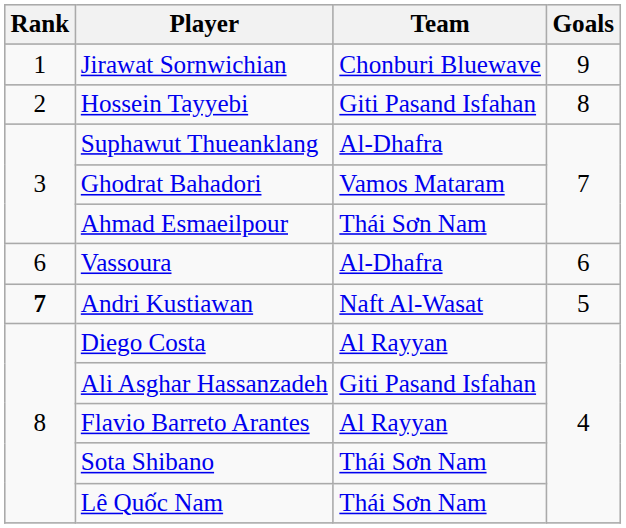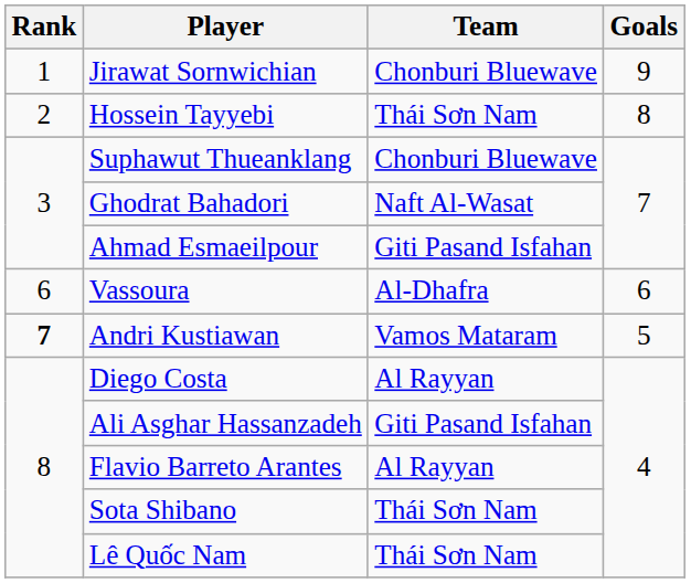 <table class="wikitable" style="text-align:center">
 <tr>
 <th>Rank</th>
 <th>Player</th>
 <th>Team</th>
 <th>Goals</th>
 </tr>
 <tr>
 <td>1</td>
 <td align=left> <a href='#'>Jirawat Sornwichian</a></td>
 <td align=left> <a href='#'>Chonburi Bluewave</a></td>
 <td>9</td>
 </tr>
 <tr>
 <td>2</td>
 <td align=left> <a href='#'>Hossein Tayyebi</a></td>
-<td align=left> <a href='#'>Giti Pasand Isfahan</a></td>
+<td align=left> <a href='#'>Thái Sơn Nam</a></td>
 <td>8</td>
 </tr>
 <tr>
 <td rowspan=3>3</td>
 <td align=left> <a href='#'>Suphawut Thueanklang</a></td>
-<td align=left> <a href='#'>Al-Dhafra</a></td>
+<td align=left> <a href='#'>Chonburi Bluewave</a></td>
 <td rowspan=3>7</td>
 </tr>
 <tr>
 <td align=left> <a href='#'>Ghodrat Bahadori</a></td>
-<td align=left> <a href='#'>Vamos Mataram</a></td>
+<td align=left> <a href='#'>Naft Al-Wasat</a></td>
 </tr>
 <tr>
 <td align=left> <a href='#'>Ahmad Esmaeilpour</a></td>
-<td align=left> <a href='#'>Thái Sơn Nam</a></td>
+<td align=left> <a href='#'>Giti Pasand Isfahan</a></td>
 </tr>
 <tr>
 <td>6</td>
 <td align=left> <a href='#'>Vassoura</a></td>
 <td align=left> <a href='#'>Al-Dhafra</a></td>
 <td>6</td>
 </tr>
 <tr>
 <td><strong>7</strong></td>
 <td align=left> <a href='#'>Andri Kustiawan</a></td>
-<td align=left> <a href='#'>Naft Al-Wasat</a></td>
+<td align=left> <a href='#'>Vamos Mataram</a></td>
 <td>5</td>
 </tr>
 <tr>
 <td rowspan=5>8</td>
 <td align=left> <a href='#'>Diego Costa</a></td>
 <td align=left> <a href='#'>Al Rayyan</a></td>
 <td rowspan=5>4</td>
 </tr>
 <tr>
 <td align=left> <a href='#'>Ali Asghar Hassanzadeh</a></td>
 <td align=left> <a href='#'>Giti Pasand Isfahan</a></td>
 </tr>
 <tr>
 <td align=left> <a href='#'>Flavio Barreto Arantes</a></td>
 <td align=left> <a href='#'>Al Rayyan</a></td>
 </tr>
 <tr>
 <td align=left> <a href='#'>Sota Shibano</a></td>
 <td align=left> <a href='#'>Thái Sơn Nam</a></td>
 </tr>
 <tr>
 <td align=left> <a href='#'>Lê Quốc Nam</a></td>
 <td align=left> <a href='#'>Thái Sơn Nam</a></td>
 </tr>
 </table>
